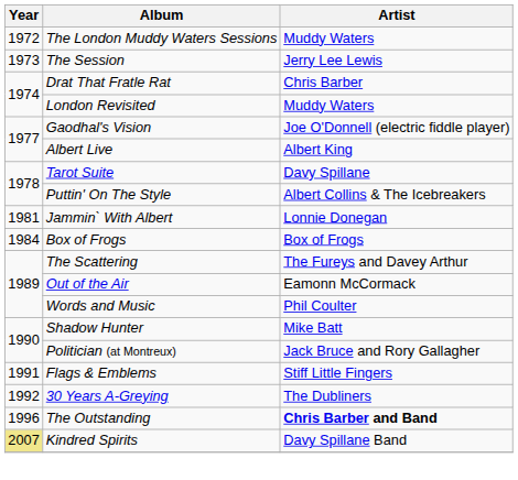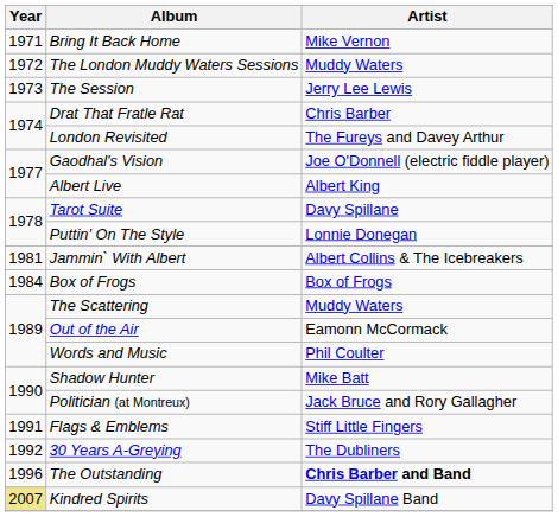 <table class="wikitable">
 <tr>
 <th>Year</th>
 <th>Album</th>
 <th>Artist</th>
+</tr>
+<tr>
+<td>1971</td>
+<td><em>Bring It Back Home</em></td>
+<td><a href='#'>Mike Vernon</a></td>
 </tr>
 <tr>
 <td>1972</td>
 <td><em>The London Muddy Waters Sessions</em></td>
 <td><a href='#'>Muddy Waters</a></td>
 </tr>
 <tr>
 <td>1973</td>
 <td><em>The Session</em></td>
 <td><a href='#'>Jerry Lee Lewis</a></td>
 </tr>
 <tr>
 <td rowspan="2">1974</td>
 <td><em>Drat That Fratle Rat</em></td>
 <td><a href='#'>Chris Barber</a></td>
 </tr>
 <tr>
 <td><em>London Revisited</em></td>
-<td><a href='#'>Muddy Waters</a></td>
+<td><a href='#'>The Fureys</a> and Davey Arthur</td>
 </tr>
 <tr>
 <td rowspan="2">1977</td>
 <td><em>Gaodhal's Vision</em></td>
 <td><a href='#'>Joe O'Donnell</a> (electric fiddle player)</td>
 </tr>
 <tr>
 <td><em>Albert Live</em></td>
 <td><a href='#'>Albert King</a></td>
 </tr>
 <tr>
 <td rowspan="2">1978</td>
 <td><em><a href='#'>Tarot Suite</a></em></td>
 <td><a href='#'>Davy Spillane</a></td>
 </tr>
 <tr>
 <td><em>Puttin' On The Style</em></td>
-<td><a href='#'>Albert Collins</a> & The Icebreakers</td>
+<td><a href='#'>Lonnie Donegan</a></td>
 </tr>
 <tr>
 <td>1981</td>
 <td><em>Jammin` With Albert</em></td>
-<td><a href='#'>Lonnie Donegan</a></td>
+<td><a href='#'>Albert Collins</a> & The Icebreakers</td>
 </tr>
 <tr>
 <td>1984</td>
 <td><em>Box of Frogs</em></td>
 <td><a href='#'>Box of Frogs</a></td>
 </tr>
 <tr>
 <td rowspan="3">1989</td>
 <td><em>The Scattering</em></td>
-<td><a href='#'>The Fureys</a> and Davey Arthur</td>
+<td><a href='#'>Muddy Waters</a></td>
 </tr>
 <tr>
 <td><em><a href='#'>Out of the Air</a></em></td>
 <td>Eamonn McCormack</td>
 </tr>
 <tr>
 <td><em>Words and Music</em></td>
 <td><a href='#'>Phil Coulter</a></td>
 </tr>
 <tr>
 <td rowspan="2">1990</td>
 <td><em>Shadow Hunter</em></td>
 <td><a href='#'>Mike Batt</a></td>
 </tr>
 <tr>
 <td><em>Politician</em> <small>(at Montreux)</small></td>
 <td><a href='#'>Jack Bruce</a> and Rory Gallagher</td>
 </tr>
 <tr>
 <td>1991</td>
 <td><em>Flags & Emblems</em></td>
 <td><a href='#'>Stiff Little Fingers</a></td>
 </tr>
 <tr>
 <td>1992</td>
 <td><em><a href='#'>30 Years A-Greying</a></em></td>
 <td><a href='#'>The Dubliners</a></td>
 </tr>
 <tr>
 <td>1996</td>
 <td><em>The Outstanding</em></td>
 <td><strong><a href='#'>Chris Barber</a> and Band</strong></td>
 </tr>
 <tr>
 <td style="background: khaki;">2007</td>
 <td><em>Kindred Spirits</em></td>
 <td><a href='#'>Davy Spillane</a> Band</td>
 </tr>
 <tr>
 </tr>
 </table>
